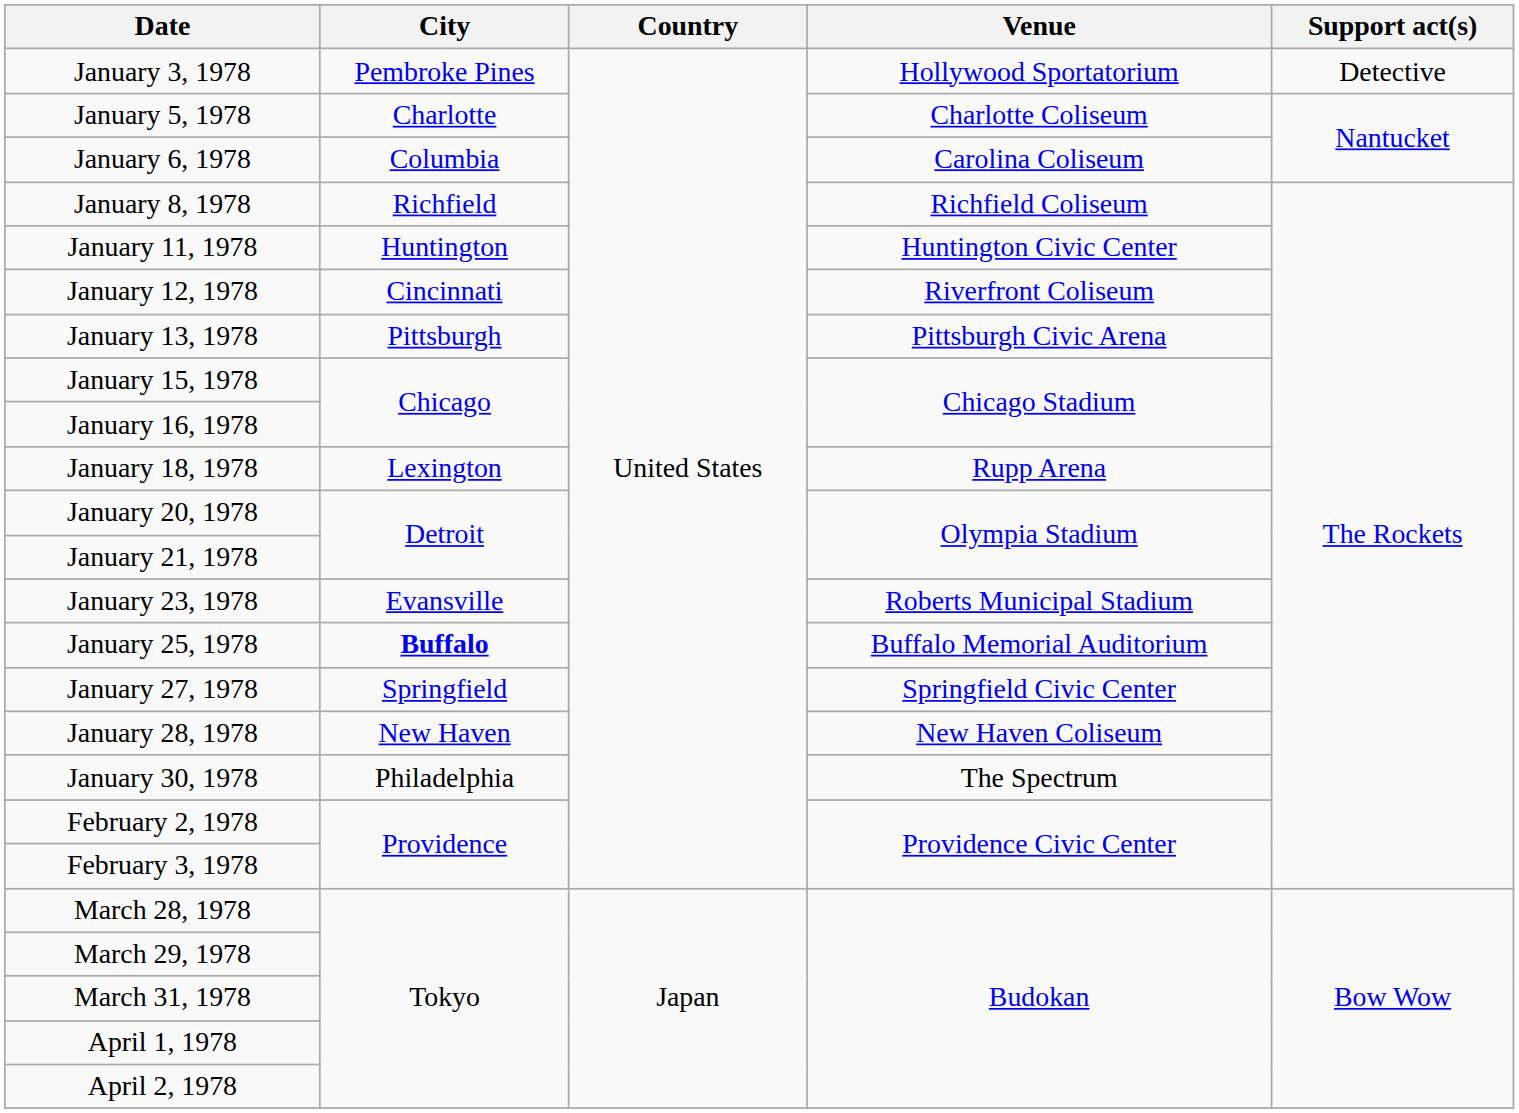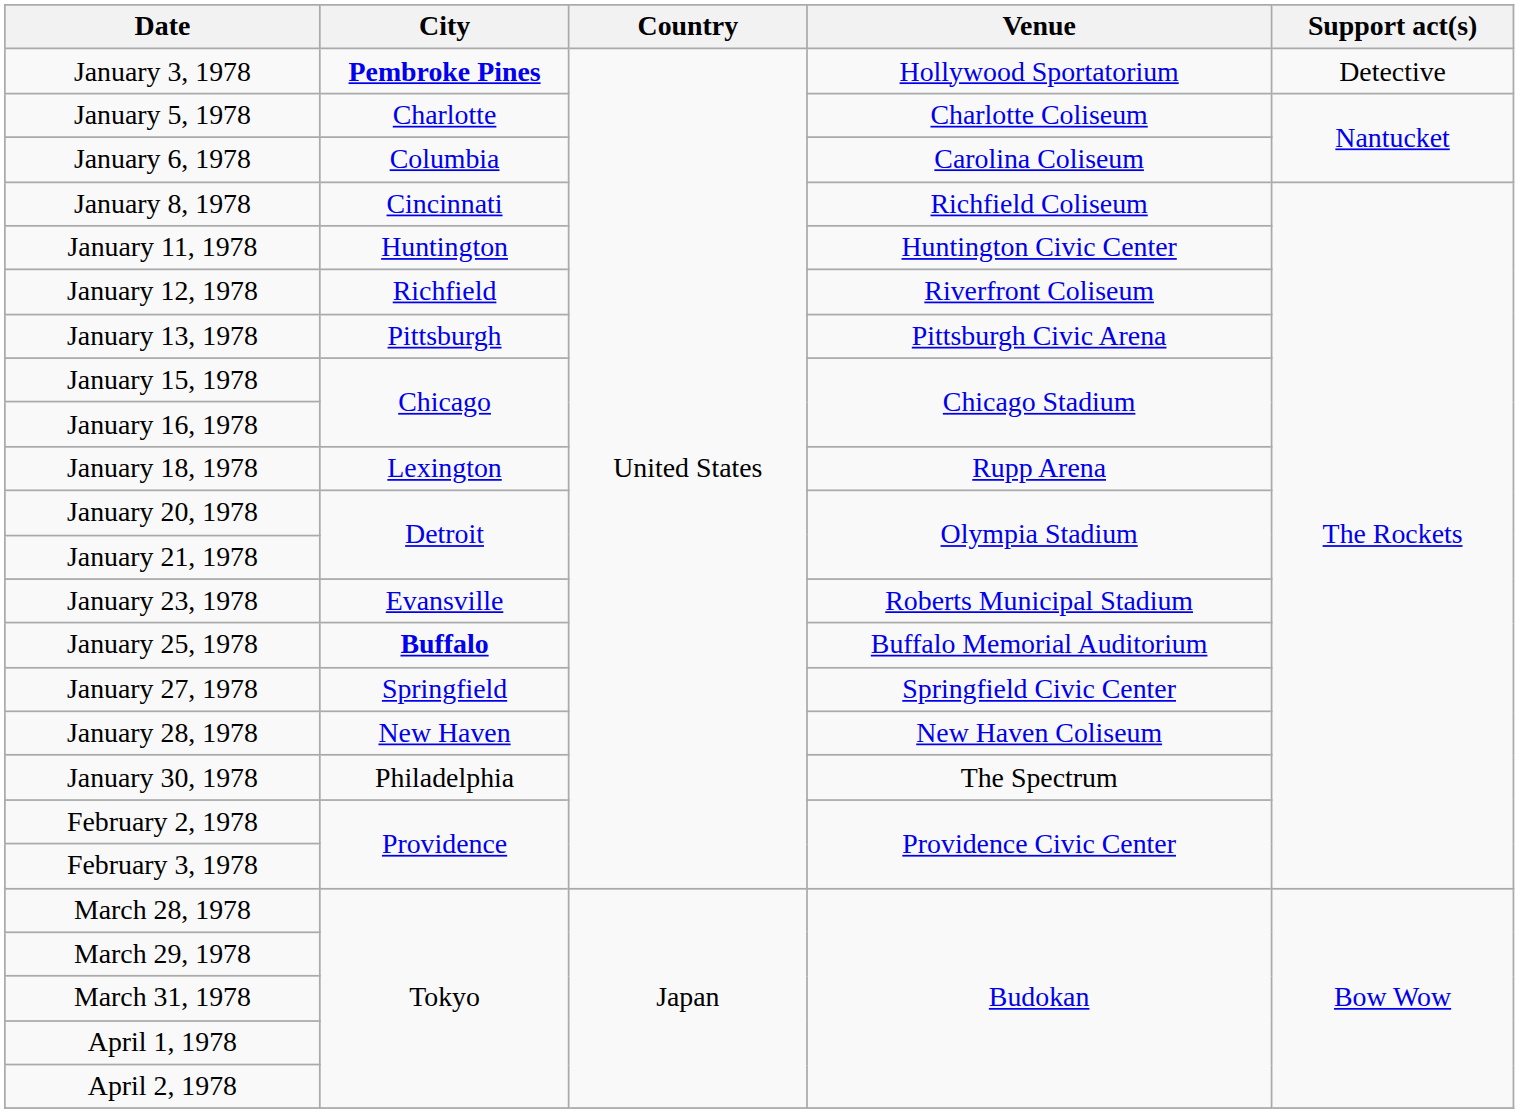 <table class="wikitable plainrowheaders" style="text-align:center;">
 <tr>
 <th scope="col" style="width:14em;">Date</th>
 <th scope="col" style="width:10em;">City</th>
 <th scope="col" style="width:10em;">Country</th>
 <th scope="col" style="width:21em;">Venue</th>
 <th scope="col" style="width:10em;">Support act(s)</th>
 </tr>
 <tr>
 <td>January 3, 1978</td>
-<td><a href='#'>Pembroke Pines</a></td>
+<td><strong><a href='#'>Pembroke Pines</a></strong></td>
 <td rowspan="19">United States</td>
 <td><a href='#'>Hollywood Sportatorium</a></td>
 <td>Detective</td>
 </tr>
 <tr>
 <td>January 5, 1978</td>
 <td><a href='#'>Charlotte</a></td>
 <td><a href='#'>Charlotte Coliseum</a></td>
 <td rowspan="2"><a href='#'>Nantucket</a></td>
 </tr>
 <tr>
 <td>January 6, 1978</td>
 <td><a href='#'>Columbia</a></td>
 <td><a href='#'>Carolina Coliseum</a></td>
 </tr>
 <tr>
 <td>January 8, 1978</td>
-<td><a href='#'>Richfield</a></td>
+<td><a href='#'>Cincinnati</a></td>
 <td><a href='#'>Richfield Coliseum</a></td>
 <td rowspan="16"><a href='#'>The Rockets</a></td>
 </tr>
 <tr>
 <td>January 11, 1978</td>
 <td><a href='#'>Huntington</a></td>
 <td><a href='#'>Huntington Civic Center</a></td>
 </tr>
 <tr>
 <td>January 12, 1978</td>
-<td><a href='#'>Cincinnati</a></td>
+<td><a href='#'>Richfield</a></td>
 <td><a href='#'>Riverfront Coliseum</a></td>
 </tr>
 <tr>
 <td>January 13, 1978</td>
 <td><a href='#'>Pittsburgh</a></td>
 <td><a href='#'>Pittsburgh Civic Arena</a></td>
 </tr>
 <tr>
 <td>January 15, 1978</td>
 <td rowspan="2"><a href='#'>Chicago</a></td>
 <td rowspan="2"><a href='#'>Chicago Stadium</a></td>
 </tr>
 <tr>
 <td>January 16, 1978</td>
 </tr>
 <tr>
 <td>January 18, 1978</td>
 <td><a href='#'>Lexington</a></td>
 <td><a href='#'>Rupp Arena</a></td>
 </tr>
 <tr>
 <td>January 20, 1978</td>
 <td rowspan="2"><a href='#'>Detroit</a></td>
 <td rowspan="2"><a href='#'>Olympia Stadium</a></td>
 </tr>
 <tr>
 <td>January 21, 1978</td>
 </tr>
 <tr>
 <td>January 23, 1978</td>
 <td><a href='#'>Evansville</a></td>
 <td><a href='#'>Roberts Municipal Stadium</a></td>
 </tr>
 <tr>
 <td>January 25, 1978</td>
 <td><strong><a href='#'>Buffalo</a></strong></td>
 <td><a href='#'>Buffalo Memorial Auditorium</a></td>
 </tr>
 <tr>
 <td>January 27, 1978</td>
 <td><a href='#'>Springfield</a></td>
 <td><a href='#'>Springfield Civic Center</a></td>
 </tr>
 <tr>
 <td>January 28, 1978</td>
 <td><a href='#'>New Haven</a></td>
 <td><a href='#'>New Haven Coliseum</a></td>
 </tr>
 <tr>
 <td>January 30, 1978</td>
 <td>Philadelphia</td>
 <td>The Spectrum</td>
 </tr>
 <tr>
 <td>February 2, 1978</td>
 <td rowspan="2"><a href='#'>Providence</a></td>
 <td rowspan="2"><a href='#'>Providence Civic Center</a></td>
 </tr>
 <tr>
 <td>February 3, 1978</td>
 </tr>
 <tr>
 <td>March 28, 1978</td>
 <td rowspan="5">Tokyo</td>
 <td rowspan="5">Japan</td>
 <td rowspan="5"><a href='#'>Budokan</a></td>
 <td rowspan="5"><a href='#'>Bow Wow</a></td>
 </tr>
 <tr>
 <td>March 29, 1978</td>
 </tr>
 <tr>
 <td>March 31, 1978</td>
 </tr>
 <tr>
 <td>April 1, 1978</td>
 </tr>
 <tr>
 <td>April 2, 1978</td>
 </tr>
 </table>
